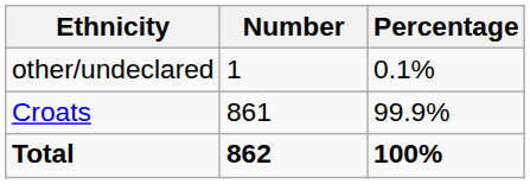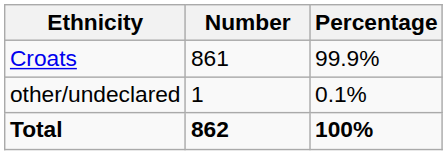 <table class="wikitable">
 <tr>
 <th width="100px">Ethnicity</th>
 <th width="80px">Number</th>
 <th width="80px">Percentage</th>
 </tr>
 <tr>
+<td><a href='#'>Croats</a></td>
+<td>861</td>
+<td>99.9%</td>
+</tr>
+<tr>
 <td>other/undeclared</td>
 <td>1</td>
 <td>0.1%</td>
-</tr>
-<tr>
-<td><a href='#'>Croats</a></td>
-<td>861</td>
-<td>99.9%</td>
 </tr>
 <tr>
 <td><strong>Total</strong></td>
 <td><strong>862</strong></td>
 <td><strong>100%</strong></td>
 </tr>
 </table>
